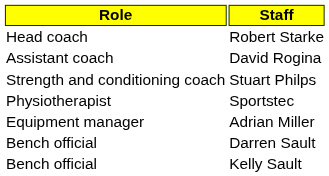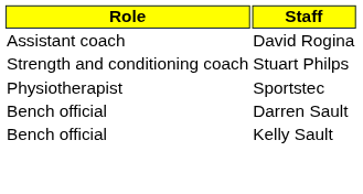 <table class="toccolours">
 <tr>
 </tr>
 <tr>
 <th style="background:#FFFF00;color:black;border:#0c1f3d 1px solid">Role</th>
 <th style="background:#FFFF00;color:black;border:#0c1f3d 1px solid">Staff</th>
-</tr>
-<tr>
-<td>Head coach</td>
-<td> Robert Starke</td>
 </tr>
 <tr>
 <td>Assistant coach</td>
 <td> David Rogina</td>
 </tr>
 <tr>
 <td>Strength and conditioning coach</td>
 <td> Stuart Philps</td>
 </tr>
 <tr>
 <td>Physiotherapist</td>
 <td> Sportstec</td>
 </tr>
 <tr>
-<td>Equipment manager</td>
-<td> Adrian Miller</td>
-</tr>
-<tr>
 <td>Bench official</td>
 <td> Darren Sault</td>
 </tr>
 <tr>
 <td>Bench official</td>
 <td> Kelly Sault</td>
 </tr>
 </table>
